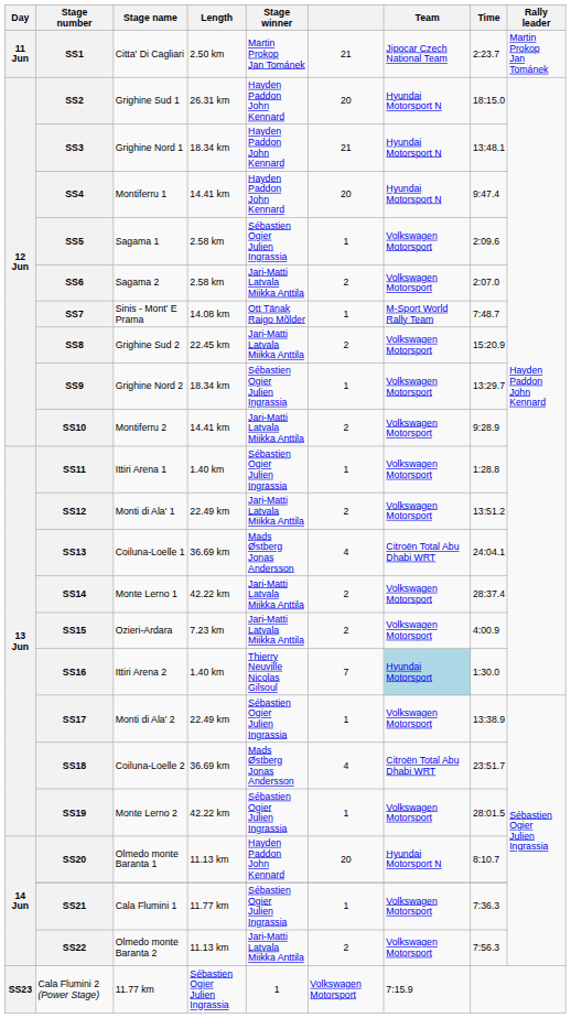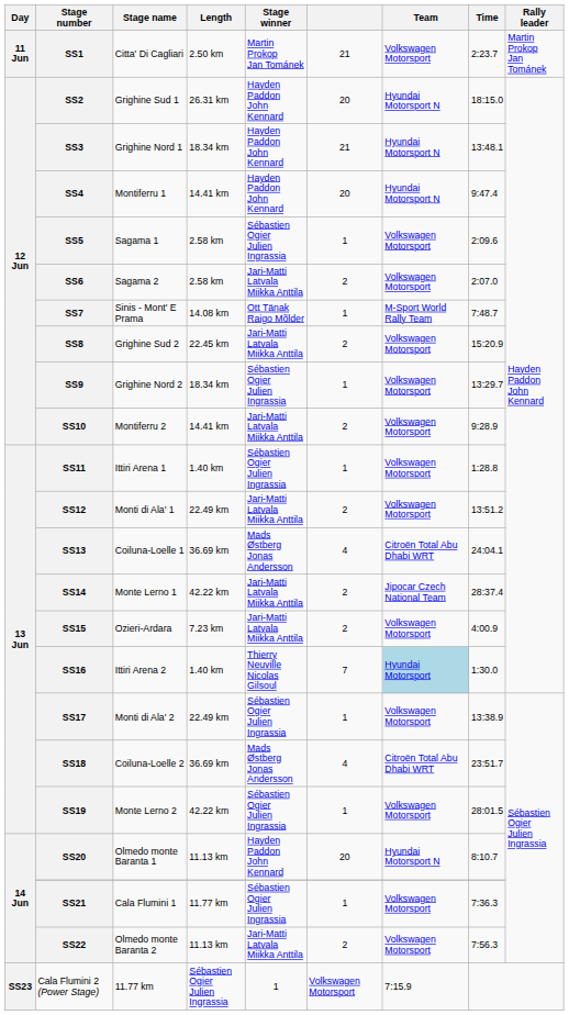 <table class="wikitable" width=90% style="text-align: left; font-size: 85%;">
 <tr>
 <th>Day</th>
 <th>Stage<br>number</th>
 <th>Stage name</th>
 <th>Length</th>
 <th>Stage winner</th>
 <th><br></th>
 <th>Team</th>
 <th>Time</th>
 <th>Rally leader</th>
 </tr>
 <tr>
 <th>11 Jun</th>
 <th>SS1</th>
 <td> Citta' Di Cagliari</td>
 <td>2.50 km</td>
 <td> <a href='#'>Martin Prokop</a><br> <a href='#'>Jan Tománek</a></td>
 <td align="center">21</td>
-<td align="left"> <a href='#'>Jipocar Czech National Team</a></td>
+<td> <a href='#'>Volkswagen Motorsport</a></td>
 <td>2:23.7</td>
 <td> <a href='#'>Martin Prokop</a><br> <a href='#'>Jan Tománek</a></td>
 </tr>
 <tr>
 <th rowspan="9">12 Jun</th>
 <th>SS2</th>
 <td> Grighine Sud 1</td>
 <td>26.31 km</td>
 <td> <a href='#'>Hayden Paddon</a><br> <a href='#'>John Kennard</a></td>
 <td align="center">20</td>
 <td> <a href='#'>Hyundai Motorsport N</a></td>
 <td>18:15.0</td>
 <td rowspan=15> <a href='#'>Hayden Paddon</a><br> <a href='#'>John Kennard</a></td>
 </tr>
 <tr>
 <th>SS3</th>
 <td> Grighine Nord 1</td>
 <td>18.34 km</td>
 <td> <a href='#'>Hayden Paddon</a><br> <a href='#'>John Kennard</a></td>
 <td align="center">21</td>
 <td> <a href='#'>Hyundai Motorsport N</a></td>
 <td>13:48.1</td>
 </tr>
 <tr>
 <th>SS4</th>
 <td> Montiferru 1</td>
 <td>14.41 km</td>
 <td> <a href='#'>Hayden Paddon</a><br> <a href='#'>John Kennard</a></td>
 <td align="center">20</td>
 <td> <a href='#'>Hyundai Motorsport N</a></td>
 <td>9:47.4</td>
 </tr>
 <tr>
 <th>SS5</th>
 <td> Sagama 1</td>
 <td>2.58 km</td>
 <td> <a href='#'>Sébastien Ogier</a><br> <a href='#'>Julien Ingrassia</a></td>
 <td align="center">1</td>
 <td> <a href='#'>Volkswagen Motorsport</a></td>
 <td>2:09.6</td>
 </tr>
 <tr>
 <th>SS6</th>
 <td> Sagama 2</td>
 <td>2.58 km</td>
 <td> <a href='#'>Jari-Matti Latvala</a><br> <a href='#'>Miikka Anttila</a></td>
 <td align="center">2</td>
 <td> <a href='#'>Volkswagen Motorsport</a></td>
 <td>2:07.0</td>
 </tr>
 <tr>
 <th>SS7</th>
 <td> Sinis - Mont' E Prama</td>
 <td>14.08 km</td>
 <td> <a href='#'>Ott Tänak</a><br> <a href='#'>Raigo Mõlder</a></td>
 <td align="center">1</td>
 <td> <a href='#'>M-Sport World Rally Team</a></td>
 <td>7:48.7</td>
 </tr>
 <tr>
 <th>SS8</th>
 <td> Grighine Sud 2</td>
 <td>22.45 km</td>
 <td> <a href='#'>Jari-Matti Latvala</a><br> <a href='#'>Miikka Anttila</a></td>
 <td align="center">2</td>
 <td> <a href='#'>Volkswagen Motorsport</a></td>
 <td>15:20.9</td>
 </tr>
 <tr>
 <th>SS9</th>
 <td> Grighine Nord 2</td>
 <td>18.34 km</td>
 <td> <a href='#'>Sébastien Ogier</a><br> <a href='#'>Julien Ingrassia</a></td>
 <td align="center">1</td>
 <td> <a href='#'>Volkswagen Motorsport</a></td>
 <td>13:29.7</td>
 </tr>
 <tr>
 <th>SS10</th>
 <td> Montiferru 2</td>
 <td>14.41 km</td>
 <td> <a href='#'>Jari-Matti Latvala</a><br> <a href='#'>Miikka Anttila</a></td>
 <td align="center">2</td>
 <td> <a href='#'>Volkswagen Motorsport</a></td>
 <td>9:28.9</td>
 </tr>
 <tr>
 <th rowspan="9">13 Jun</th>
 <th>SS11</th>
 <td> Ittiri Arena 1</td>
 <td>1.40 km</td>
 <td> <a href='#'>Sébastien Ogier</a><br> <a href='#'>Julien Ingrassia</a></td>
 <td align="center">1</td>
 <td> <a href='#'>Volkswagen Motorsport</a></td>
 <td>1:28.8</td>
 </tr>
 <tr>
 <th>SS12</th>
 <td> Monti di Ala' 1</td>
 <td>22.49 km</td>
 <td> <a href='#'>Jari-Matti Latvala</a><br> <a href='#'>Miikka Anttila</a></td>
 <td align="center">2</td>
 <td> <a href='#'>Volkswagen Motorsport</a></td>
 <td>13:51.2</td>
 </tr>
 <tr>
 <th>SS13</th>
 <td> Coiluna-Loelle 1</td>
 <td>36.69 km</td>
 <td> <a href='#'>Mads Østberg</a><br> <a href='#'>Jonas Andersson</a></td>
 <td align="center">4</td>
 <td> <a href='#'>Citroën Total Abu Dhabi WRT</a></td>
 <td>24:04.1</td>
 </tr>
 <tr>
 <th>SS14</th>
 <td> Monte Lerno 1</td>
 <td>42.22 km</td>
 <td> <a href='#'>Jari-Matti Latvala</a><br> <a href='#'>Miikka Anttila</a></td>
 <td align="center">2</td>
-<td> <a href='#'>Volkswagen Motorsport</a></td>
+<td align="left"> <a href='#'>Jipocar Czech National Team</a></td>
 <td>28:37.4</td>
 </tr>
 <tr>
 <th>SS15</th>
 <td> Ozieri-Ardara</td>
 <td>7.23 km</td>
 <td> <a href='#'>Jari-Matti Latvala</a><br> <a href='#'>Miikka Anttila</a></td>
 <td align="center">2</td>
 <td> <a href='#'>Volkswagen Motorsport</a></td>
 <td>4:00.9</td>
 </tr>
 <tr>
 <th>SS16</th>
 <td> Ittiri Arena 2</td>
 <td>1.40 km</td>
 <td> <a href='#'>Thierry Neuville</a><br> <a href='#'>Nicolas Gilsoul</a></td>
 <td align="center">7</td>
 <td style="background: lightblue;"> <a href='#'>Hyundai Motorsport</a></td>
 <td>1:30.0</td>
 </tr>
 <tr>
 <th>SS17</th>
 <td> Monti di Ala' 2</td>
 <td>22.49 km</td>
 <td> <a href='#'>Sébastien Ogier</a><br> <a href='#'>Julien Ingrassia</a></td>
 <td align="center">1</td>
 <td> <a href='#'>Volkswagen Motorsport</a></td>
 <td>13:38.9</td>
 <td rowspan=7> <a href='#'>Sébastien Ogier</a><br> <a href='#'>Julien Ingrassia</a></td>
 </tr>
 <tr>
 <th>SS18</th>
 <td> Coiluna-Loelle 2</td>
 <td>36.69 km</td>
 <td> <a href='#'>Mads Østberg</a><br> <a href='#'>Jonas Andersson</a></td>
 <td align="center">4</td>
 <td> <a href='#'>Citroën Total Abu Dhabi WRT</a></td>
 <td>23:51.7</td>
 </tr>
 <tr>
 <th>SS19</th>
 <td> Monte Lerno 2</td>
 <td>42.22 km</td>
 <td> <a href='#'>Sébastien Ogier</a><br> <a href='#'>Julien Ingrassia</a></td>
 <td align="center">1</td>
 <td> <a href='#'>Volkswagen Motorsport</a></td>
 <td>28:01.5</td>
 </tr>
 <tr>
 <th rowspan="4">14 Jun</th>
 <th>SS20</th>
 <td> Olmedo monte Baranta 1</td>
 <td>11.13 km</td>
 <td> <a href='#'>Hayden Paddon</a><br> <a href='#'>John Kennard</a></td>
 <td align="center">20</td>
 <td> <a href='#'>Hyundai Motorsport N</a></td>
 <td>8:10.7</td>
 </tr>
 <tr>
 </tr>
 <tr>
 <th>SS21</th>
 <td> Cala Flumini 1</td>
 <td>11.77 km</td>
 <td> <a href='#'>Sébastien Ogier</a><br> <a href='#'>Julien Ingrassia</a></td>
 <td align="center">1</td>
 <td> <a href='#'>Volkswagen Motorsport</a></td>
 <td>7:36.3</td>
 </tr>
 <tr>
 <th>SS22</th>
 <td> Olmedo monte Baranta 2</td>
 <td>11.13 km</td>
 <td> <a href='#'>Jari-Matti Latvala</a><br> <a href='#'>Miikka Anttila</a></td>
 <td align="center">2</td>
 <td> <a href='#'>Volkswagen Motorsport</a></td>
 <td>7:56.3</td>
 </tr>
 <tr>
 <th>SS23</th>
 <td> Cala Flumini 2 <em>(Power Stage)</em></td>
 <td>11.77 km</td>
 <td> <a href='#'>Sébastien Ogier</a><br> <a href='#'>Julien Ingrassia</a></td>
 <td align="center">1</td>
 <td> <a href='#'>Volkswagen Motorsport</a></td>
 <td>7:15.9</td>
 </tr>
 </table>
